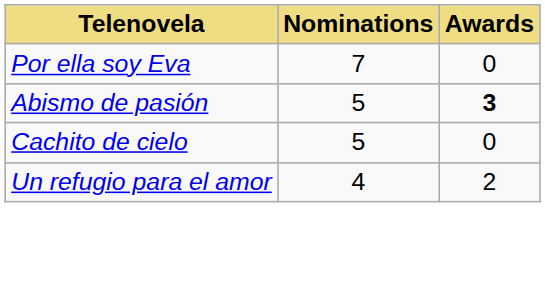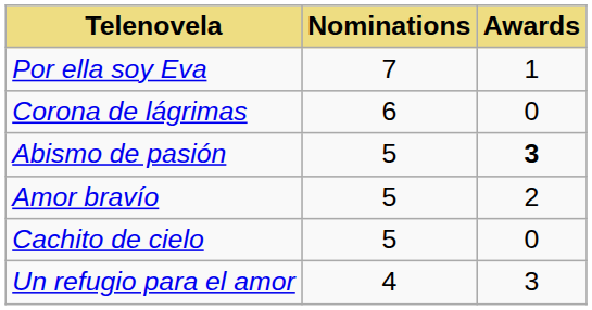 <table class="wikitable sortable" style="margin:1em auto;">
 <tr>
 <th style="background-color:#EEDD82;">Telenovela</th>
 <th style="background-color:#EEDD82;">Nominations</th>
 <th style="background-color:#EEDD82;">Awards</th>
 </tr>
 <tr>
 <td><em><a href='#'>Por ella soy Eva</a></em></td>
 <td style="text-align:center;">7</td>
+<td style="text-align:center;">1</td>
+</tr>
+<tr>
+<td><em><a href='#'>Corona de lágrimas</a></em></td>
+<td style="text-align:center;">6</td>
 <td style="text-align:center;">0</td>
 </tr>
 <tr>
 <td><em><a href='#'>Abismo de pasión</a></em></td>
 <td style="text-align:center;">5</td>
 <td style="text-align:center;"><strong>3</strong></td>
+</tr>
+<tr>
+<td><em><a href='#'>Amor bravío</a></em></td>
+<td style="text-align:center;">5</td>
+<td style="text-align:center;">2</td>
 </tr>
 <tr>
 <td><em><a href='#'>Cachito de cielo</a></em></td>
 <td style="text-align:center;">5</td>
 <td style="text-align:center;">0</td>
 </tr>
 <tr>
 <td><em><a href='#'>Un refugio para el amor</a></em></td>
 <td style="text-align:center;">4</td>
-<td style="text-align:center;">2</td>
+<td style="text-align:center;">3</td>
 </tr>
 </table>
